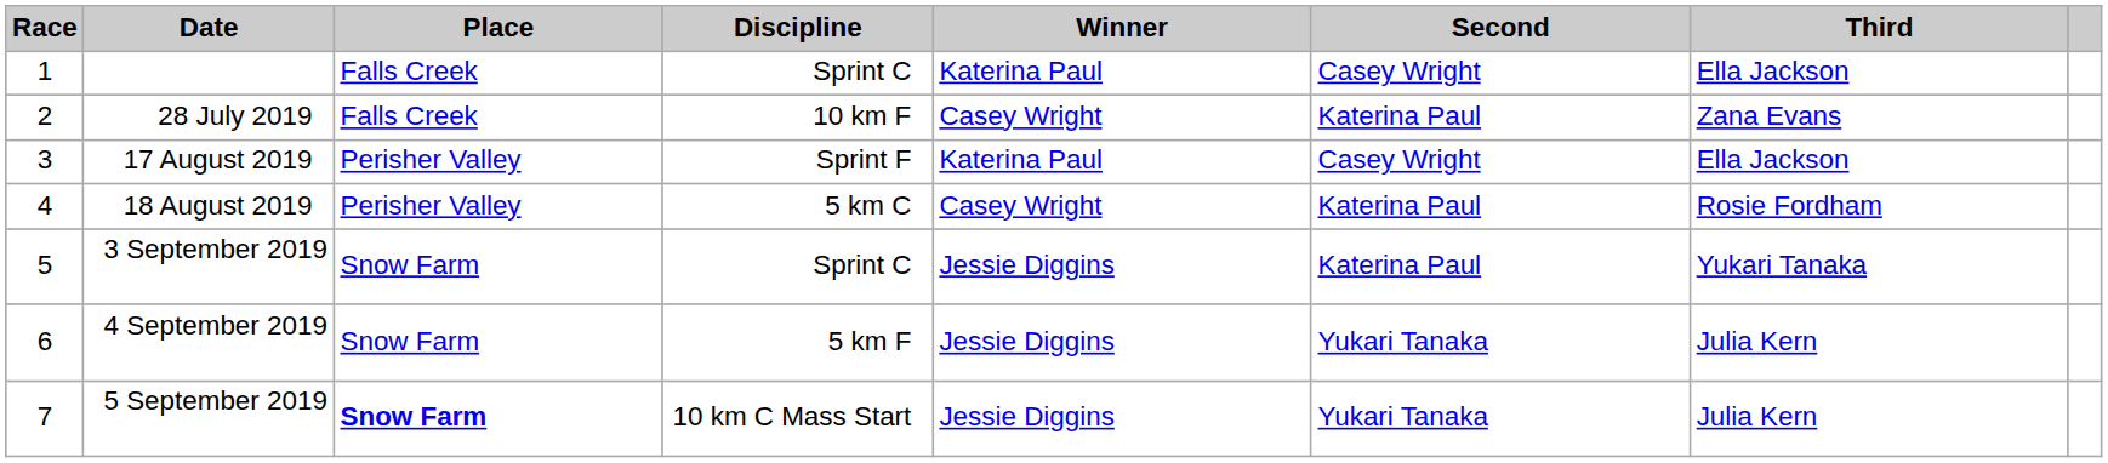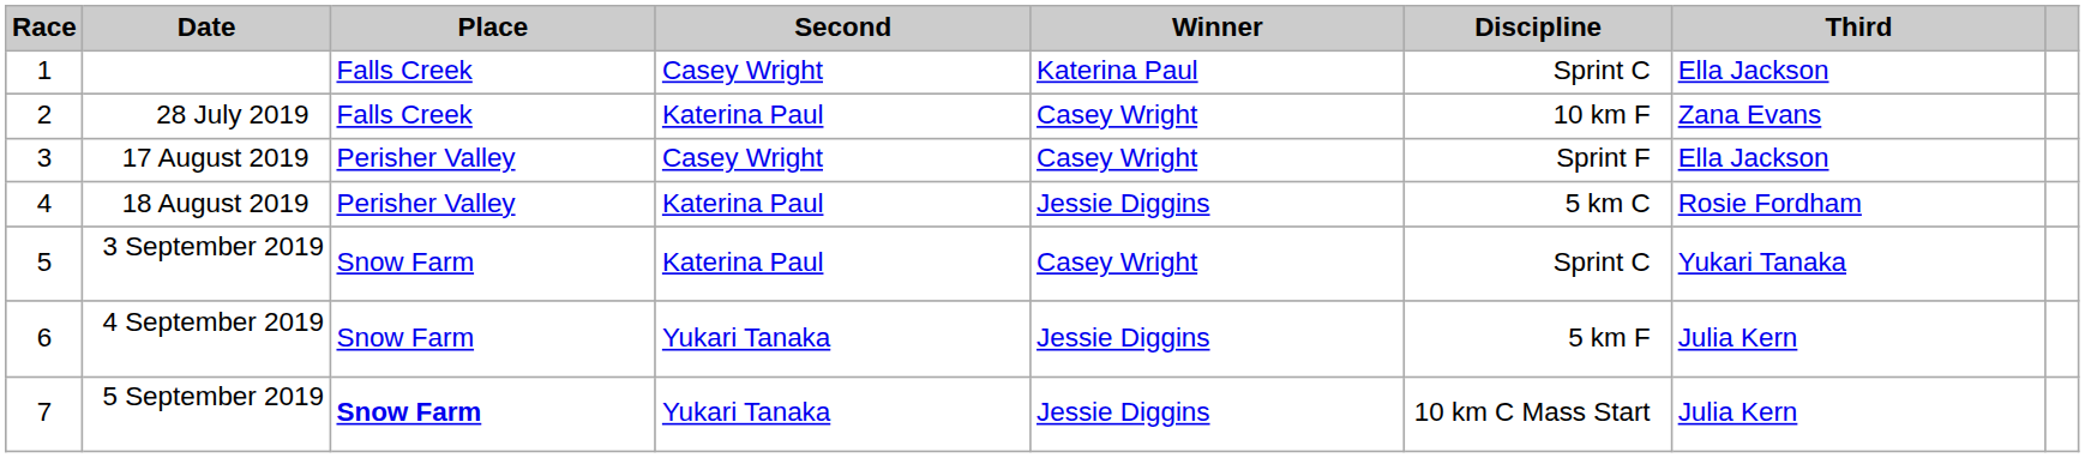 <table class="wikitable plainrowheaders" style="background:#fff; font-size:86%; line-height:16px; border:grey solid 1px; border-collapse:collapse;">
 <tr style="background:#ccc; text-align:center;">
 <th scope="col" style="background:#ccc; width=30 px;">Race</th>
 <th scope="col" style="background:#ccc; width:120px;">Date</th>
 <th scope="col" style="background:#ccc; width:160px;">Place</th>
+<th scope="col" style="background:#ccc; width:185px;">Second</th>
+<th scope="col" style="background:#ccc; width:185px;">Winner</th>
 <th scope="col" style="background:#ccc; width:130px;">Discipline</th>
-<th scope="col" style="background:#ccc; width:185px;">Winner</th>
-<th scope="col" style="background:#ccc; width:185px;">Second</th>
 <th scope="col" style="background:#ccc; width:185px;">Third</th>
 <th scope="col" style="background:#ccc; width:10px;"></th>
 </tr>
 <tr>
 <td align=center>1</td>
 <td align=right>  </td>
 <td> <a href='#'>Falls Creek</a></td>
+<td> <a href='#'>Casey Wright</a></td>
+<td> <a href='#'>Katerina Paul</a></td>
 <td align=right>Sprint C  </td>
-<td> <a href='#'>Katerina Paul</a></td>
-<td> <a href='#'>Casey Wright</a></td>
 <td> <a href='#'>Ella Jackson</a></td>
 <td></td>
 </tr>
 <tr>
 <td align=center>2</td>
 <td align=right>28 July 2019  </td>
 <td> <a href='#'>Falls Creek</a></td>
+<td> <a href='#'>Katerina Paul</a></td>
+<td> <a href='#'>Casey Wright</a></td>
 <td align=right>10 km F  </td>
-<td> <a href='#'>Casey Wright</a></td>
-<td> <a href='#'>Katerina Paul</a></td>
 <td> <a href='#'>Zana Evans</a></td>
 <td></td>
 </tr>
 <tr>
 <td align=center>3</td>
 <td align=right>17 August 2019  </td>
 <td> <a href='#'>Perisher Valley</a></td>
+<td> <a href='#'>Casey Wright</a></td>
+<td> <a href='#'>Casey Wright</a></td>
 <td align=right>Sprint F  </td>
-<td> <a href='#'>Katerina Paul</a></td>
-<td> <a href='#'>Casey Wright</a></td>
 <td> <a href='#'>Ella Jackson</a></td>
 <td></td>
 </tr>
 <tr>
 <td align=center>4</td>
 <td align=right>18 August 2019  </td>
 <td> <a href='#'>Perisher Valley</a></td>
+<td> <a href='#'>Katerina Paul</a></td>
+<td> <a href='#'>Jessie Diggins</a></td>
 <td align=right>5 km C  </td>
-<td> <a href='#'>Casey Wright</a></td>
-<td> <a href='#'>Katerina Paul</a></td>
 <td> <a href='#'>Rosie Fordham</a></td>
 <td></td>
 </tr>
 <tr>
 <td align=center>5</td>
 <td align=right>3 September 2019  </td>
 <td> <a href='#'>Snow Farm</a></td>
+<td> <a href='#'>Katerina Paul</a></td>
+<td> <a href='#'>Casey Wright</a></td>
 <td align=right>Sprint C  </td>
-<td> <a href='#'>Jessie Diggins</a></td>
-<td> <a href='#'>Katerina Paul</a></td>
 <td> <a href='#'>Yukari Tanaka</a></td>
 <td></td>
 </tr>
 <tr>
 <td align=center>6</td>
 <td align=right>4 September 2019  </td>
 <td> <a href='#'>Snow Farm</a></td>
+<td> <a href='#'>Yukari Tanaka</a></td>
+<td> <a href='#'>Jessie Diggins</a></td>
 <td align=right>5 km F  </td>
-<td> <a href='#'>Jessie Diggins</a></td>
-<td> <a href='#'>Yukari Tanaka</a></td>
 <td> <a href='#'>Julia Kern</a></td>
 <td></td>
 </tr>
 <tr>
 <td align=center>7</td>
 <td align=right>5 September 2019  </td>
 <td><strong> <a href='#'>Snow Farm</a></strong></td>
+<td> <a href='#'>Yukari Tanaka</a></td>
+<td> <a href='#'>Jessie Diggins</a></td>
 <td align=right>10 km C Mass Start  </td>
-<td> <a href='#'>Jessie Diggins</a></td>
-<td> <a href='#'>Yukari Tanaka</a></td>
 <td> <a href='#'>Julia Kern</a></td>
 <td></td>
 </tr>
 </table>
